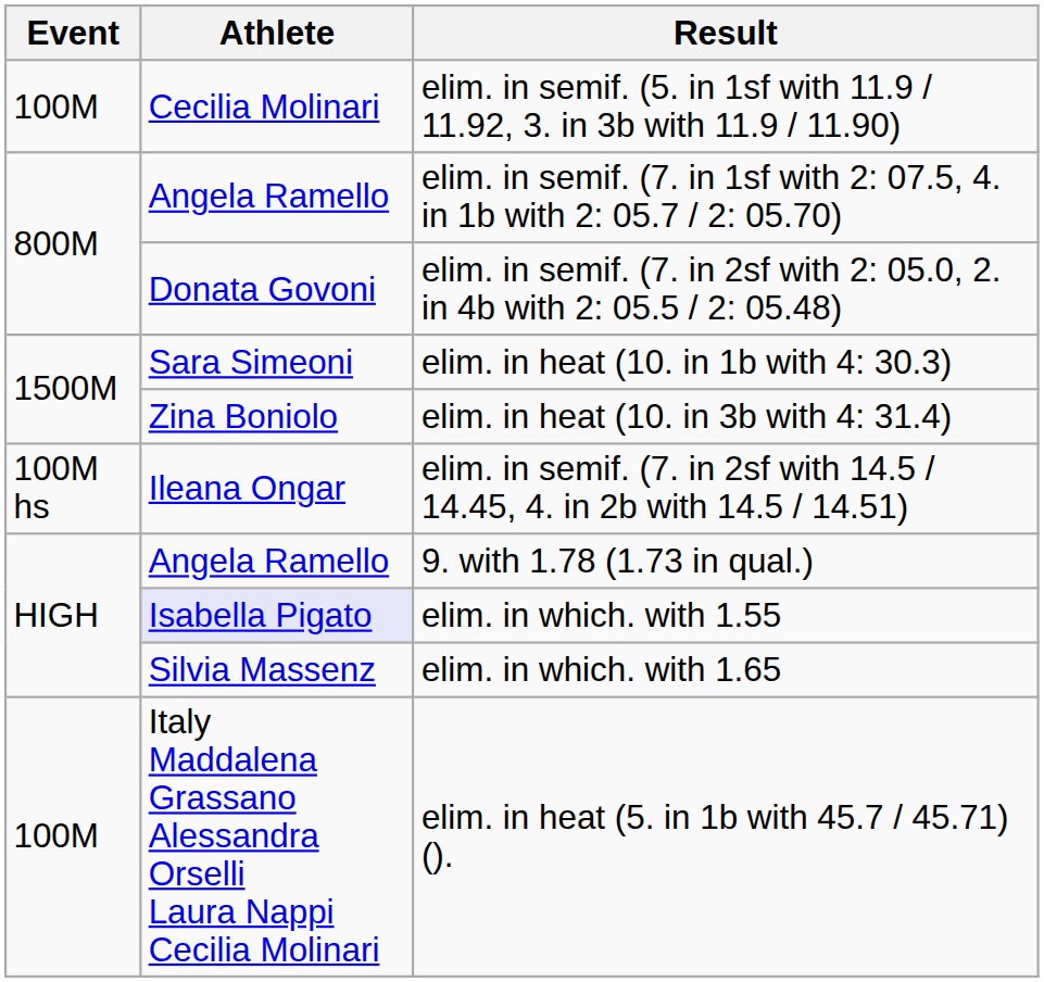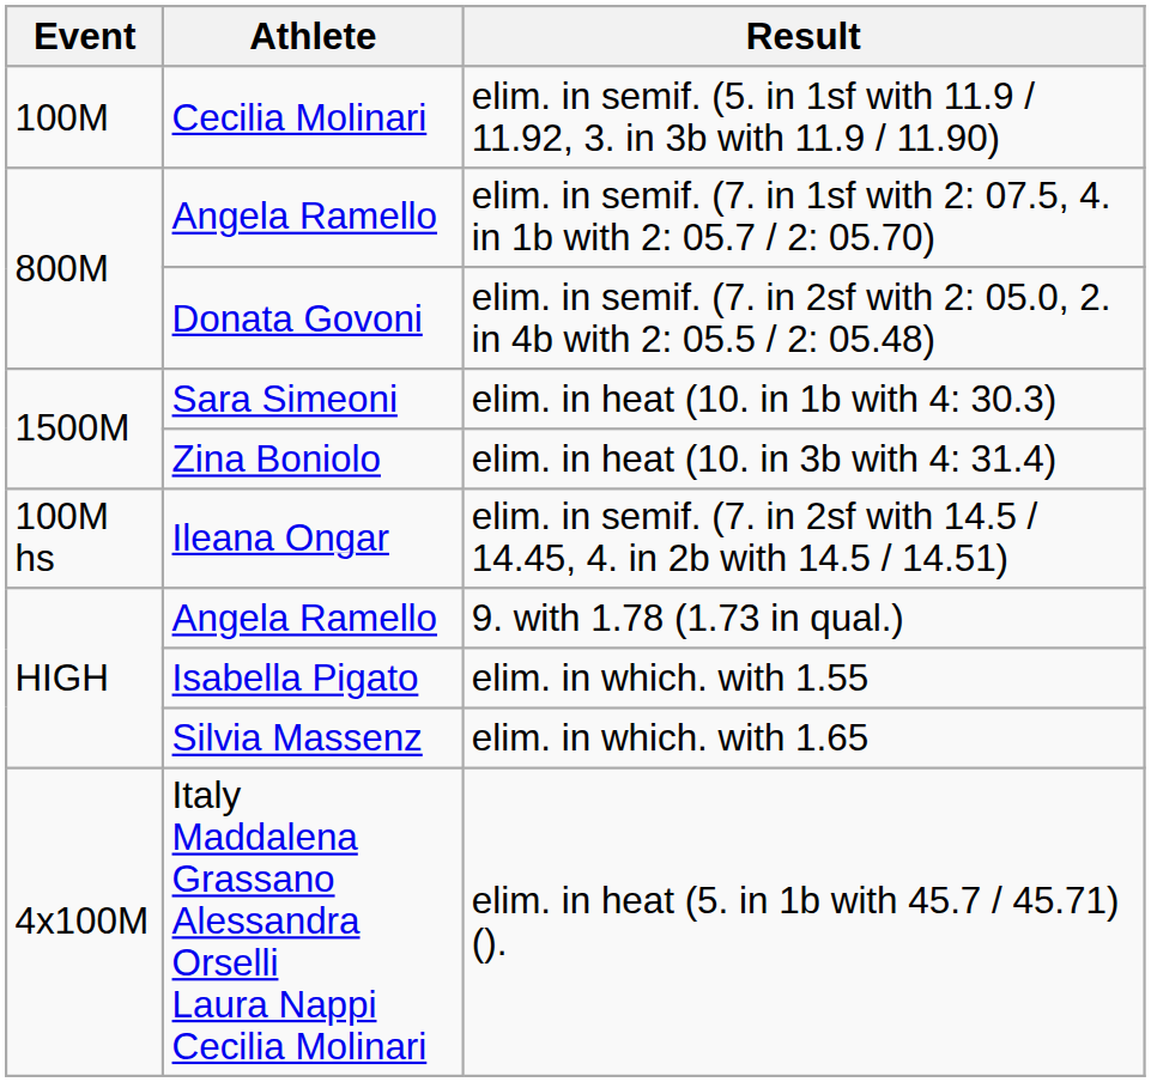 <table class="wikitable" width=70% style="font-size:90%; text-align:left;">
 <tr>
 <th>Event</th>
 <th>Athlete</th>
 <th>Result</th>
 </tr>
 <tr>
 <td>100M</td>
 <td><a href='#'>Cecilia Molinari</a></td>
 <td>elim. in semif. (5. in 1sf with 11.9 / 11.92, 3. in 3b with 11.9 / 11.90)</td>
 </tr>
 <tr>
 <td rowspan=2>800M</td>
 <td><a href='#'>Angela Ramello</a></td>
 <td>elim. in semif. (7. in 1sf with 2: 07.5, 4. in 1b with 2: 05.7 / 2: 05.70)</td>
 </tr>
 <tr>
 <td><a href='#'>Donata Govoni</a></td>
 <td>elim. in semif. (7. in 2sf with 2: 05.0, 2. in 4b with 2: 05.5 / 2: 05.48)</td>
 </tr>
 <tr>
 <td rowspan=2>1500M</td>
 <td><a href='#'>Sara Simeoni</a></td>
 <td>elim. in heat (10. in 1b with 4: 30.3)</td>
 </tr>
 <tr>
 <td><a href='#'>Zina Boniolo</a></td>
 <td>elim. in heat (10. in 3b with 4: 31.4)</td>
 </tr>
 <tr>
 <td>100M hs</td>
 <td><a href='#'>Ileana Ongar</a></td>
 <td>elim. in semif. (7. in 2sf with 14.5 / 14.45, 4. in 2b with 14.5 / 14.51)</td>
 </tr>
 <tr>
 <td rowspan=3>HIGH</td>
 <td><a href='#'>Angela Ramello</a></td>
 <td>9. with 1.78 (1.73 in qual.)</td>
 </tr>
 <tr>
-<td style="background: lavender;"><a href='#'>Isabella Pigato</a></td>
+<td><a href='#'>Isabella Pigato</a></td>
 <td>elim. in which. with 1.55</td>
 </tr>
 <tr>
 <td><a href='#'>Silvia Massenz</a></td>
 <td>elim. in which. with 1.65</td>
 </tr>
 <tr>
-<td>100M</td>
+<td>4x100M</td>
 <td>Italy<br><a href='#'>Maddalena Grassano</a><br><a href='#'>Alessandra Orselli</a><br><a href='#'>Laura Nappi</a><br><a href='#'>Cecilia Molinari</a></td>
 <td>elim. in heat (5. in 1b with 45.7 / 45.71) ().</td>
 </tr>
 </table>
